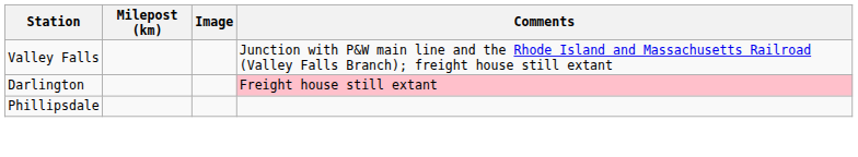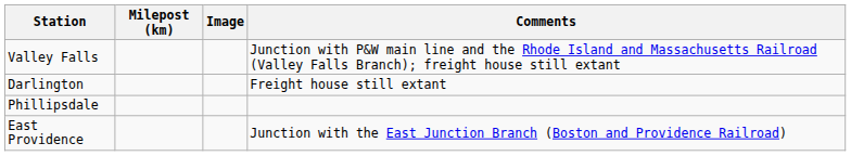 <table class="wikitable">
 <tr>
 <th>Station</th>
 <th>Milepost (km)</th>
 <th>Image</th>
 <th>Comments</th>
 </tr>
 <tr>
 <td>Valley Falls</td>
 <td></td>
 <td></td>
 <td>Junction with P&W main line and the <a href='#'>Rhode Island and Massachusetts Railroad</a> (Valley Falls Branch); freight house still extant</td>
 </tr>
 <tr>
 <td>Darlington</td>
 <td></td>
 <td></td>
-<td style="background: pink;">Freight house still extant</td>
+<td>Freight house still extant</td>
 </tr>
 <tr>
 <td>Phillipsdale</td>
 <td></td>
 <td></td>
 <td></td>
 </tr>
+<tr>
+<td>East Providence</td>
+<td></td>
+<td></td>
+<td>Junction with the <a href='#'>East Junction Branch</a> (<a href='#'>Boston and Providence Railroad</a>)</td>
+</tr>
 </table>
